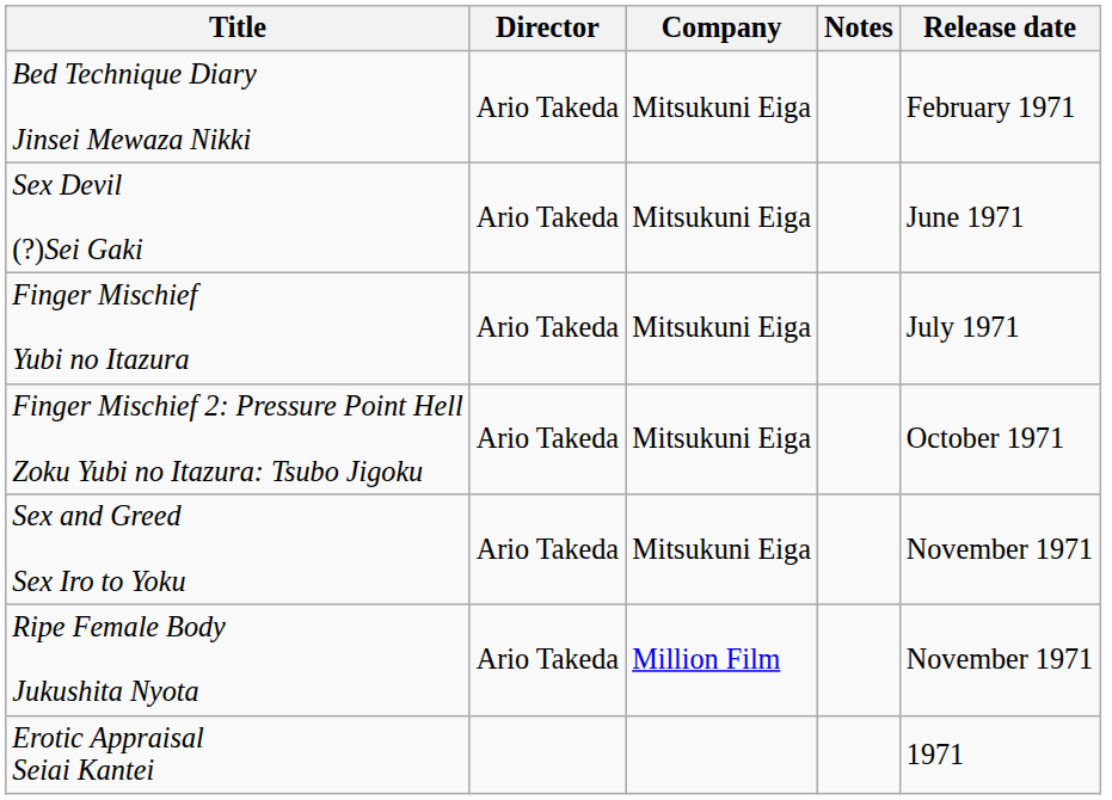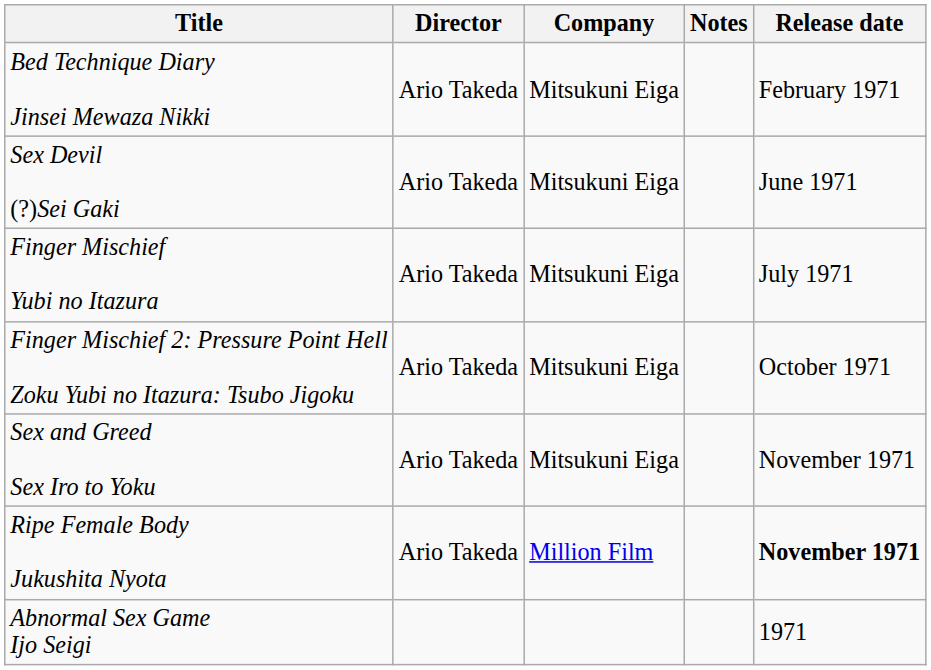 <table class="wikitable">
 <tr>
 <th>Title</th>
 <th>Director</th>
 <th>Company</th>
 <th>Notes</th>
 <th>Release date</th>
 </tr>
 <tr>
 <td><em>Bed Technique Diary</em><br><br><em>Jinsei Mewaza Nikki</em></td>
 <td>Ario Takeda</td>
 <td>Mitsukuni Eiga</td>
 <td><sup></sup></td>
 <td>February 1971</td>
 </tr>
 <tr>
 <td><em>Sex Devil</em><br><br>(?)<em>Sei Gaki</em></td>
 <td>Ario Takeda</td>
 <td>Mitsukuni Eiga</td>
 <td><sup></sup></td>
 <td>June 1971</td>
 </tr>
 <tr>
 <td><em>Finger Mischief</em><br><br><em>Yubi no Itazura</em></td>
 <td>Ario Takeda</td>
 <td>Mitsukuni Eiga</td>
 <td><sup></sup></td>
 <td>July 1971</td>
 </tr>
 <tr>
 <td><em>Finger Mischief 2: Pressure Point Hell</em><br><br><em>Zoku Yubi no Itazura: Tsubo Jigoku</em></td>
 <td>Ario Takeda</td>
 <td>Mitsukuni Eiga</td>
 <td><sup></sup></td>
 <td>October 1971</td>
 </tr>
 <tr>
 <td><em>Sex and Greed</em><br><br><em>Sex Iro to Yoku</em></td>
 <td>Ario Takeda</td>
 <td>Mitsukuni Eiga</td>
 <td><sup></sup></td>
 <td>November 1971</td>
 </tr>
 <tr>
 <td><em>Ripe Female Body</em><br><br><em>Jukushita Nyota</em></td>
 <td>Ario Takeda</td>
 <td><a href='#'>Million Film</a></td>
 <td><sup></sup></td>
-<td>November 1971</td>
+<td><strong>November 1971</strong></td>
 </tr>
 <tr>
-<td><em>Erotic Appraisal</em><br><em>Seiai Kantei</em></td>
+<td><em>Abnormal Sex Game</em><br><em>Ijo Seigi</em></td>
 <td></td>
 <td></td>
 <td></td>
 <td>1971</td>
 </tr>
 </table>
